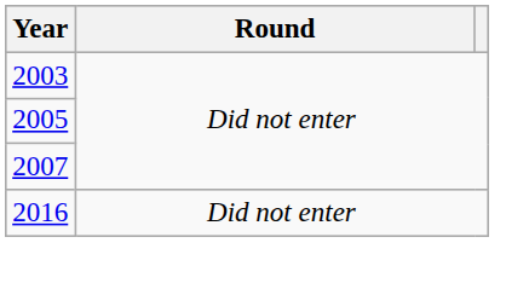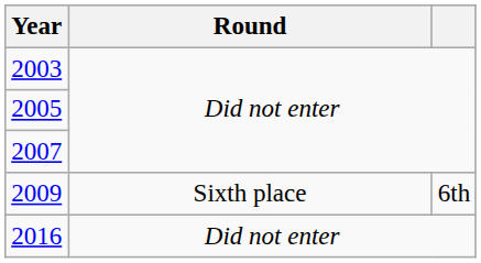 <table class="wikitable" style="text-align: center; font-size:90%">
 <tr>
 <th>Year</th>
 <th style="width:200px">Round</th>
 <th></th>
 </tr>
 <tr>
 <td><a href='#'>2003</a></td>
 <td colspan="2" rowspan="3"><em>Did not enter</em></td>
 </tr>
 <tr>
 <td><a href='#'>2005</a></td>
 </tr>
 <tr>
 <td><a href='#'>2007</a></td>
 </tr>
 <tr>
+<td><a href='#'>2009</a></td>
+<td>Sixth place</td>
+<td>6th</td>
+</tr>
+<tr>
 <td><a href='#'>2016</a></td>
 <td colspan="2"><em>Did not enter</em></td>
 </tr>
 </table>
